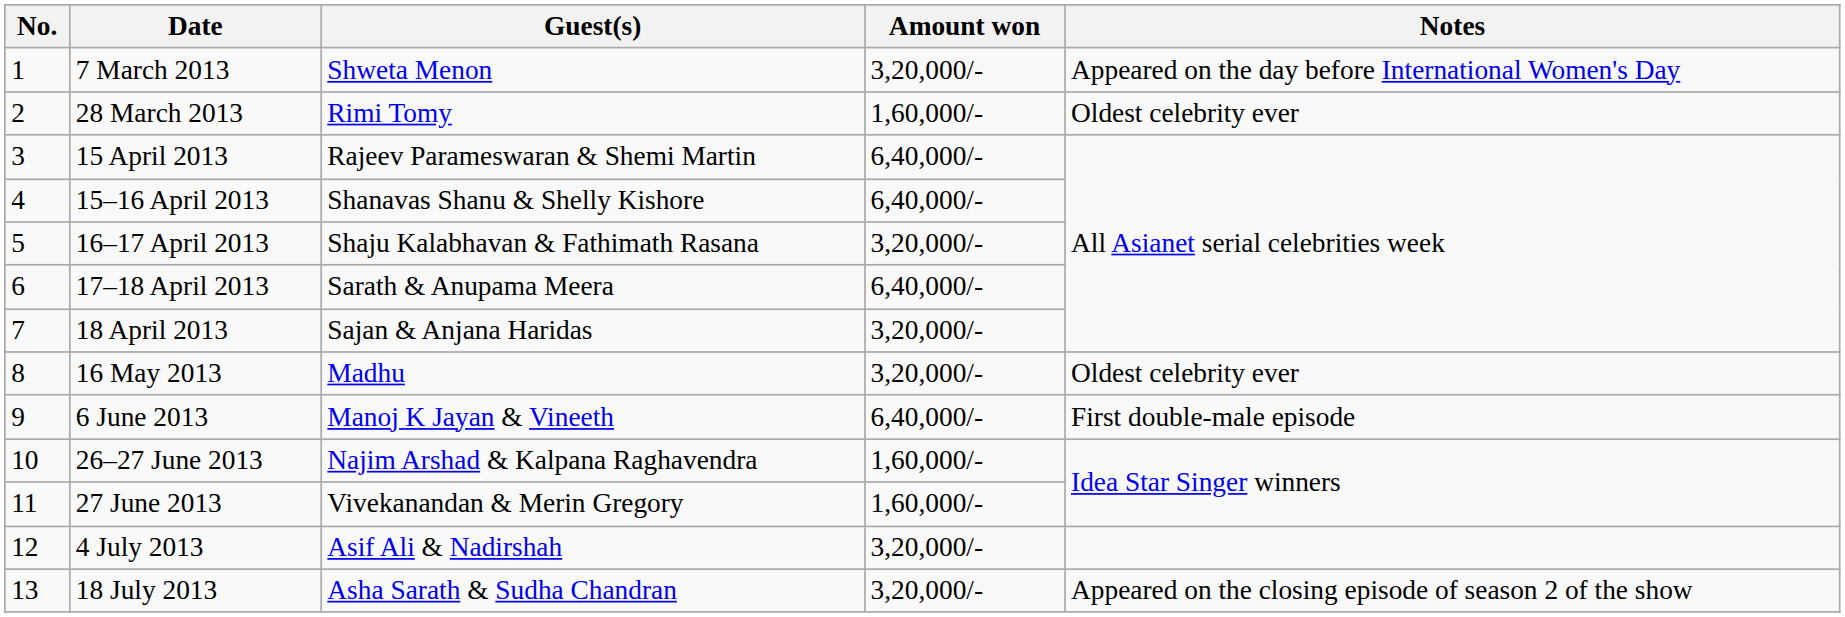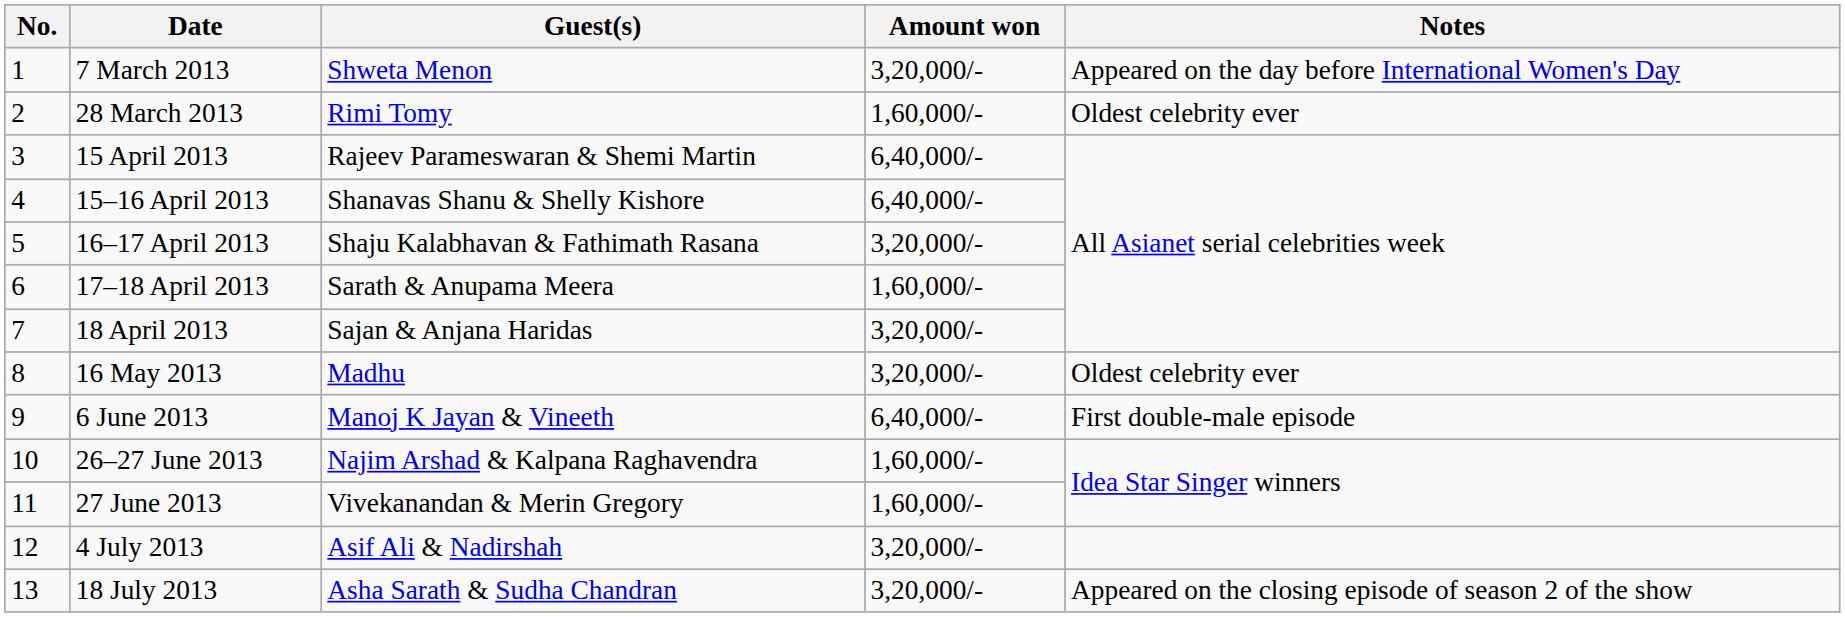 <table class="wikitable sortable" style="width:85%;">
 <tr>
 <th>No.</th>
 <th>Date</th>
 <th>Guest(s)</th>
 <th>Amount won</th>
 <th>Notes</th>
 </tr>
 <tr>
 <td>1</td>
 <td>7 March 2013</td>
 <td><a href='#'>Shweta Menon</a></td>
 <td>3,20,000/-</td>
 <td>Appeared on the day before <a href='#'>International Women's Day</a></td>
 </tr>
 <tr>
 <td>2</td>
 <td>28 March 2013</td>
 <td><a href='#'>Rimi Tomy</a></td>
 <td>1,60,000/-</td>
 <td>Oldest celebrity ever</td>
 </tr>
 <tr>
 <td>3</td>
 <td>15 April 2013</td>
 <td>Rajeev Parameswaran & Shemi Martin</td>
 <td>6,40,000/-</td>
 <td rowspan="5">All <a href='#'>Asianet</a> serial celebrities week</td>
 </tr>
 <tr>
 <td>4</td>
 <td>15–16 April 2013</td>
 <td>Shanavas Shanu & Shelly Kishore</td>
 <td>6,40,000/-</td>
 </tr>
 <tr>
 <td>5</td>
 <td>16–17 April 2013</td>
 <td>Shaju Kalabhavan & Fathimath Rasana</td>
 <td>3,20,000/-</td>
 </tr>
 <tr>
 <td>6</td>
 <td>17–18 April 2013</td>
 <td>Sarath & Anupama Meera</td>
-<td>6,40,000/-</td>
+<td>1,60,000/-</td>
 </tr>
 <tr>
 <td>7</td>
 <td>18 April 2013</td>
 <td>Sajan & Anjana Haridas</td>
 <td>3,20,000/-</td>
 </tr>
 <tr>
 <td>8</td>
 <td>16 May 2013</td>
 <td><a href='#'>Madhu</a></td>
 <td>3,20,000/-</td>
 <td>Oldest celebrity ever</td>
 </tr>
 <tr>
 <td>9</td>
 <td>6 June 2013</td>
 <td><a href='#'>Manoj K Jayan</a> & <a href='#'>Vineeth</a></td>
 <td>6,40,000/-</td>
 <td>First double-male episode</td>
 </tr>
 <tr>
 <td>10</td>
 <td>26–27 June 2013</td>
 <td><a href='#'>Najim Arshad</a> & Kalpana Raghavendra</td>
 <td>1,60,000/-</td>
 <td rowspan="2"><a href='#'>Idea Star Singer</a> winners</td>
 </tr>
 <tr>
 <td>11</td>
 <td>27 June 2013</td>
 <td>Vivekanandan & Merin Gregory</td>
 <td>1,60,000/-</td>
 </tr>
 <tr>
 <td>12</td>
 <td>4 July 2013</td>
 <td><a href='#'>Asif Ali</a> & <a href='#'>Nadirshah</a></td>
 <td>3,20,000/-</td>
 </tr>
 <tr>
 <td>13</td>
 <td>18 July 2013</td>
 <td><a href='#'>Asha Sarath</a> & <a href='#'>Sudha Chandran</a></td>
 <td>3,20,000/-</td>
 <td>Appeared on the closing episode of season 2 of the show</td>
 </tr>
 </table>
